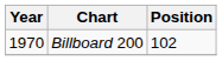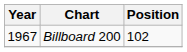 <table class="wikitable">
 <tr>
 <th align="left">Year</th>
 <th align="left">Chart</th>
 <th align="left">Position</th>
 </tr>
 <tr>
-<td align="left">1970</td>
+<td align="left">1967</td>
 <td align="left"><em>Billboard</em> 200</td>
 <td align="left">102</td>
 </tr>
 <tr>
 </tr>
 </table>
